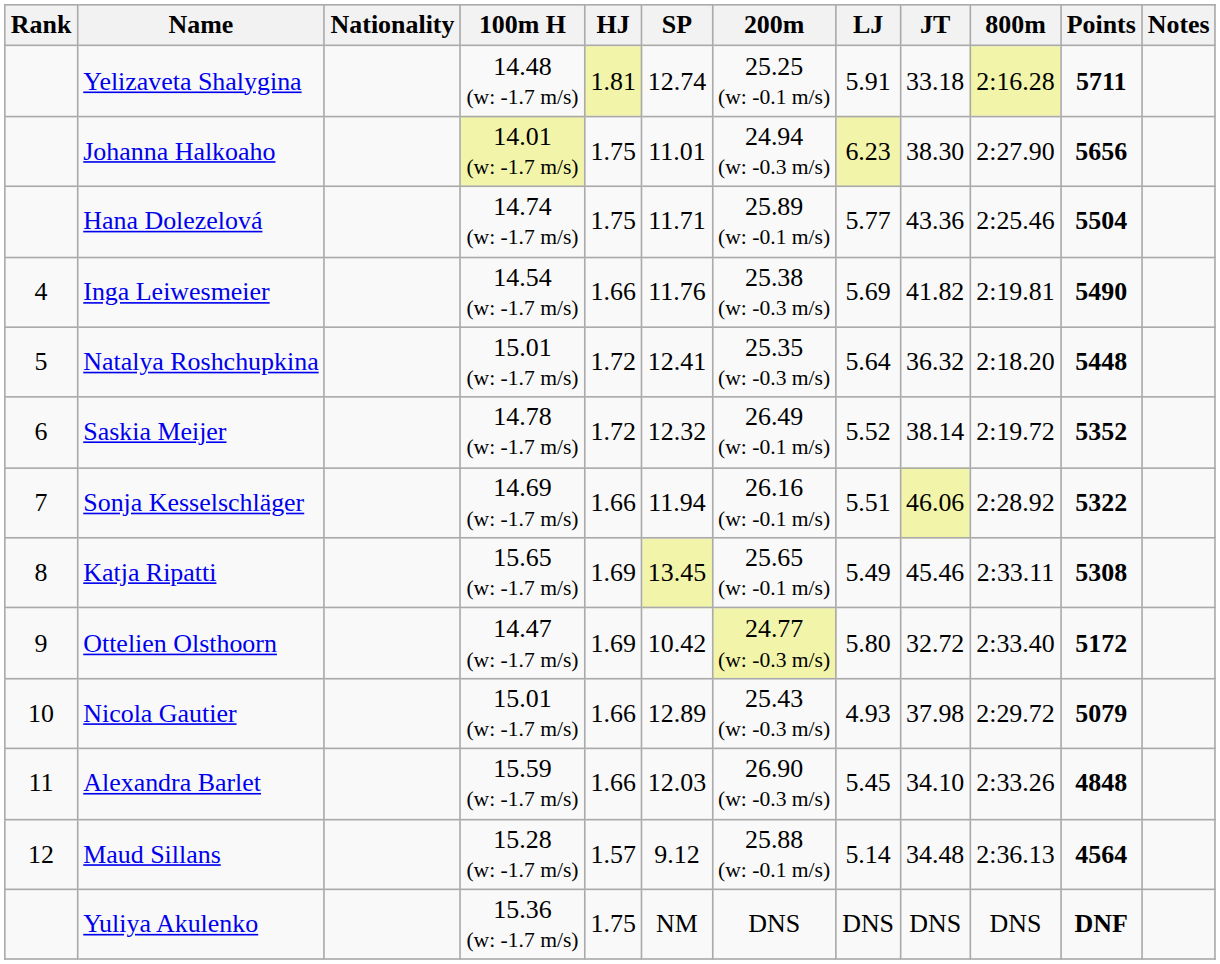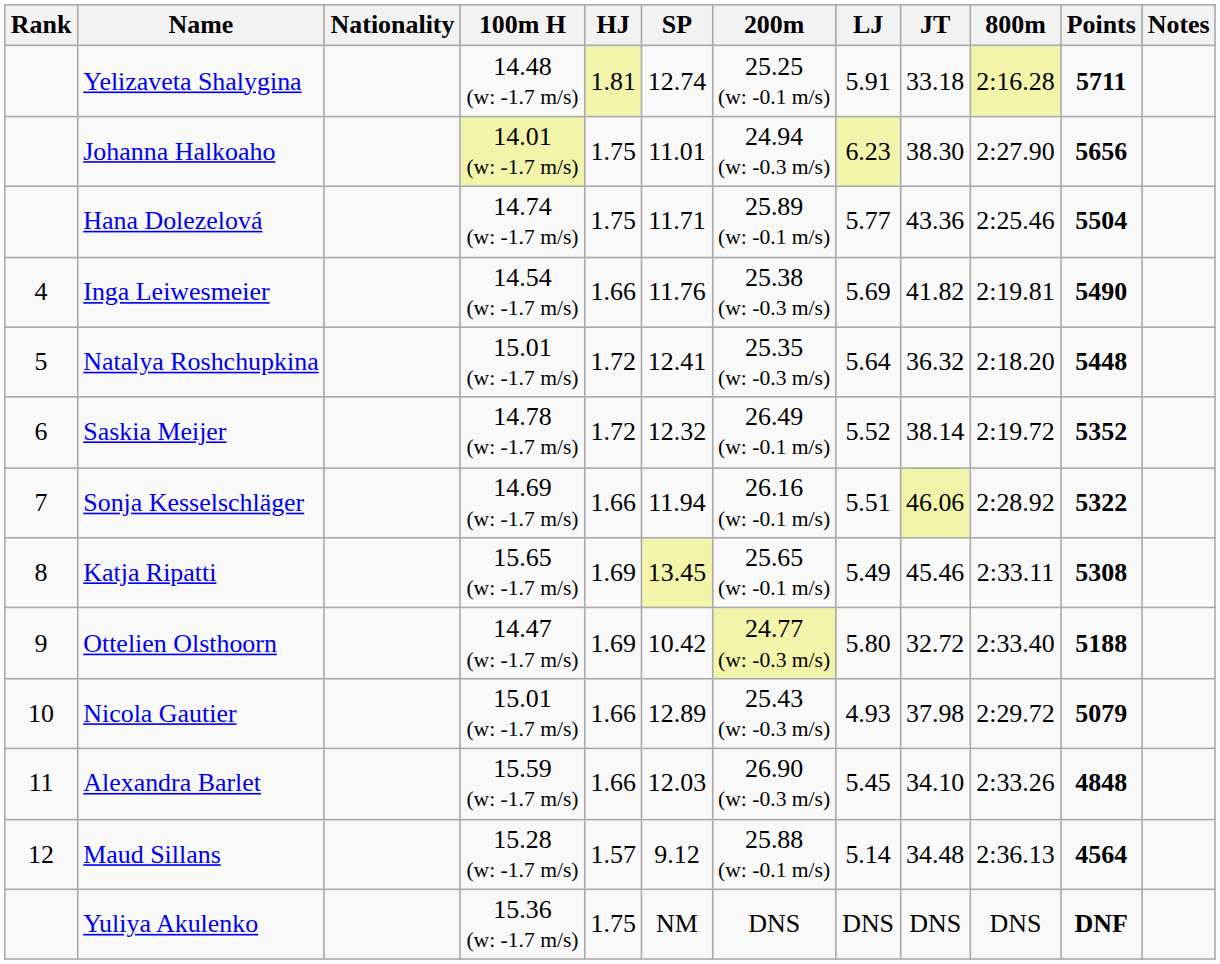 <table class="wikitable sortable" style="text-align:center">
 <tr>
 <th>Rank</th>
 <th>Name</th>
 <th>Nationality</th>
 <th>100m H</th>
 <th>HJ</th>
 <th>SP</th>
 <th>200m</th>
 <th>LJ</th>
 <th>JT</th>
 <th>800m</th>
 <th>Points</th>
 <th>Notes</th>
 </tr>
 <tr>
 <td></td>
 <td align=left><a href='#'>Yelizaveta Shalygina</a></td>
 <td align=left></td>
 <td>14.48<br><small>(w: -1.7 m/s)</small></td>
 <td bgcolor=#F2F5A9>1.81</td>
 <td>12.74</td>
 <td>25.25<br><small>(w: -0.1 m/s)</small></td>
 <td>5.91</td>
 <td>33.18</td>
 <td bgcolor=#F2F5A9>2:16.28</td>
 <td><strong>5711</strong></td>
 <td></td>
 </tr>
 <tr>
 <td></td>
 <td align=left><a href='#'>Johanna Halkoaho</a></td>
 <td align=left></td>
 <td bgcolor=#F2F5A9>14.01<br><small>(w: -1.7 m/s)</small></td>
 <td>1.75</td>
 <td>11.01</td>
 <td>24.94<br><small>(w: -0.3 m/s)</small></td>
 <td bgcolor=#F2F5A9>6.23</td>
 <td>38.30</td>
 <td>2:27.90</td>
 <td><strong>5656</strong></td>
 <td></td>
 </tr>
 <tr>
 <td></td>
 <td align=left><a href='#'>Hana Dolezelová</a></td>
 <td align=left></td>
 <td>14.74<br><small>(w: -1.7 m/s)</small></td>
 <td>1.75</td>
 <td>11.71</td>
 <td>25.89<br><small>(w: -0.1 m/s)</small></td>
 <td>5.77</td>
 <td>43.36</td>
 <td>2:25.46</td>
 <td><strong>5504</strong></td>
 <td></td>
 </tr>
 <tr>
 <td>4</td>
 <td align=left><a href='#'>Inga Leiwesmeier</a></td>
 <td align=left></td>
 <td>14.54<br><small>(w: -1.7 m/s)</small></td>
 <td>1.66</td>
 <td>11.76</td>
 <td>25.38<br><small>(w: -0.3 m/s)</small></td>
 <td>5.69</td>
 <td>41.82</td>
 <td>2:19.81</td>
 <td><strong>5490</strong></td>
 <td></td>
 </tr>
 <tr>
 <td>5</td>
 <td align=left><a href='#'>Natalya Roshchupkina</a></td>
 <td align=left></td>
 <td>15.01<br><small>(w: -1.7 m/s)</small></td>
 <td>1.72</td>
 <td>12.41</td>
 <td>25.35<br><small>(w: -0.3 m/s)</small></td>
 <td>5.64</td>
 <td>36.32</td>
 <td>2:18.20</td>
 <td><strong>5448</strong></td>
 <td></td>
 </tr>
 <tr>
 <td>6</td>
 <td align=left><a href='#'>Saskia Meijer</a></td>
 <td align=left></td>
 <td>14.78<br><small>(w: -1.7 m/s)</small></td>
 <td>1.72</td>
 <td>12.32</td>
 <td>26.49<br><small>(w: -0.1 m/s)</small></td>
 <td>5.52</td>
 <td>38.14</td>
 <td>2:19.72</td>
 <td><strong>5352</strong></td>
 <td></td>
 </tr>
 <tr>
 <td>7</td>
 <td align=left><a href='#'>Sonja Kesselschläger</a></td>
 <td align=left></td>
 <td>14.69<br><small>(w: -1.7 m/s)</small></td>
 <td>1.66</td>
 <td>11.94</td>
 <td>26.16<br><small>(w: -0.1 m/s)</small></td>
 <td>5.51</td>
 <td bgcolor=#F2F5A9>46.06</td>
 <td>2:28.92</td>
 <td><strong>5322</strong></td>
 <td></td>
 </tr>
 <tr>
 <td>8</td>
 <td align=left><a href='#'>Katja Ripatti</a></td>
 <td align=left></td>
 <td>15.65<br><small>(w: -1.7 m/s)</small></td>
 <td>1.69</td>
 <td bgcolor=#F2F5A9>13.45</td>
 <td>25.65<br><small>(w: -0.1 m/s)</small></td>
 <td>5.49</td>
 <td>45.46</td>
 <td>2:33.11</td>
 <td><strong>5308</strong></td>
 <td></td>
 </tr>
 <tr>
 <td>9</td>
 <td align=left><a href='#'>Ottelien Olsthoorn</a></td>
 <td align=left></td>
 <td>14.47<br><small>(w: -1.7 m/s)</small></td>
 <td>1.69</td>
 <td>10.42</td>
 <td bgcolor=#F2F5A9>24.77<br><small>(w: -0.3 m/s)</small></td>
 <td>5.80</td>
 <td>32.72</td>
 <td>2:33.40</td>
-<td><strong>5172</strong></td>
+<td><strong>5188</strong></td>
 <td></td>
 </tr>
 <tr>
 <td>10</td>
 <td align=left><a href='#'>Nicola Gautier</a></td>
 <td align=left></td>
 <td>15.01<br><small>(w: -1.7 m/s)</small></td>
 <td>1.66</td>
 <td>12.89</td>
 <td>25.43<br><small>(w: -0.3 m/s)</small></td>
 <td>4.93</td>
 <td>37.98</td>
 <td>2:29.72</td>
 <td><strong>5079</strong></td>
 <td></td>
 </tr>
 <tr>
 <td>11</td>
 <td align=left><a href='#'>Alexandra Barlet</a></td>
 <td align=left></td>
 <td>15.59<br><small>(w: -1.7 m/s)</small></td>
 <td>1.66</td>
 <td>12.03</td>
 <td>26.90<br><small>(w: -0.3 m/s)</small></td>
 <td>5.45</td>
 <td>34.10</td>
 <td>2:33.26</td>
 <td><strong>4848</strong></td>
 <td></td>
 </tr>
 <tr>
 <td>12</td>
 <td align=left><a href='#'>Maud Sillans</a></td>
 <td align=left></td>
 <td>15.28<br><small>(w: -1.7 m/s)</small></td>
 <td>1.57</td>
 <td>9.12</td>
 <td>25.88<br><small>(w: -0.1 m/s)</small></td>
 <td>5.14</td>
 <td>34.48</td>
 <td>2:36.13</td>
 <td><strong>4564</strong></td>
 <td></td>
 </tr>
 <tr>
 <td></td>
 <td align=left><a href='#'>Yuliya Akulenko</a></td>
 <td align=left></td>
 <td>15.36<br><small>(w: -1.7 m/s)</small></td>
 <td>1.75</td>
 <td>NM</td>
 <td>DNS</td>
 <td>DNS</td>
 <td>DNS</td>
 <td>DNS</td>
 <td><strong>DNF</strong></td>
 <td></td>
 </tr>
 </table>
